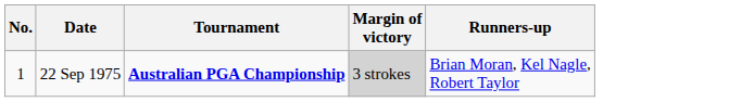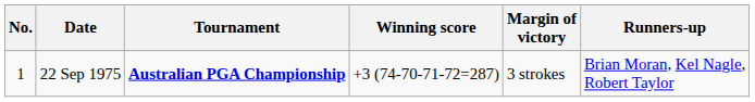 <table class="wikitable" style="font-size:95%;">
 <tr>
 <th>No.</th>
 <th>Date</th>
 <th>Tournament</th>
+<th>Winning score</th>
 <th>Margin of<br>victory</th>
 <th>Runners-up</th>
 </tr>
 <tr>
 <td align=center>1</td>
 <td align=right>22 Sep 1975</td>
 <td><strong><a href='#'>Australian PGA Championship</a></strong></td>
-<td style="background: lightgrey;">3 strokes</td>
+<td>+3 (74-70-71-72=287)</td>
+<td>3 strokes</td>
 <td> <a href='#'>Brian Moran</a>,  <a href='#'>Kel Nagle</a>,<br> <a href='#'>Robert Taylor</a></td>
 </tr>
 </table>
